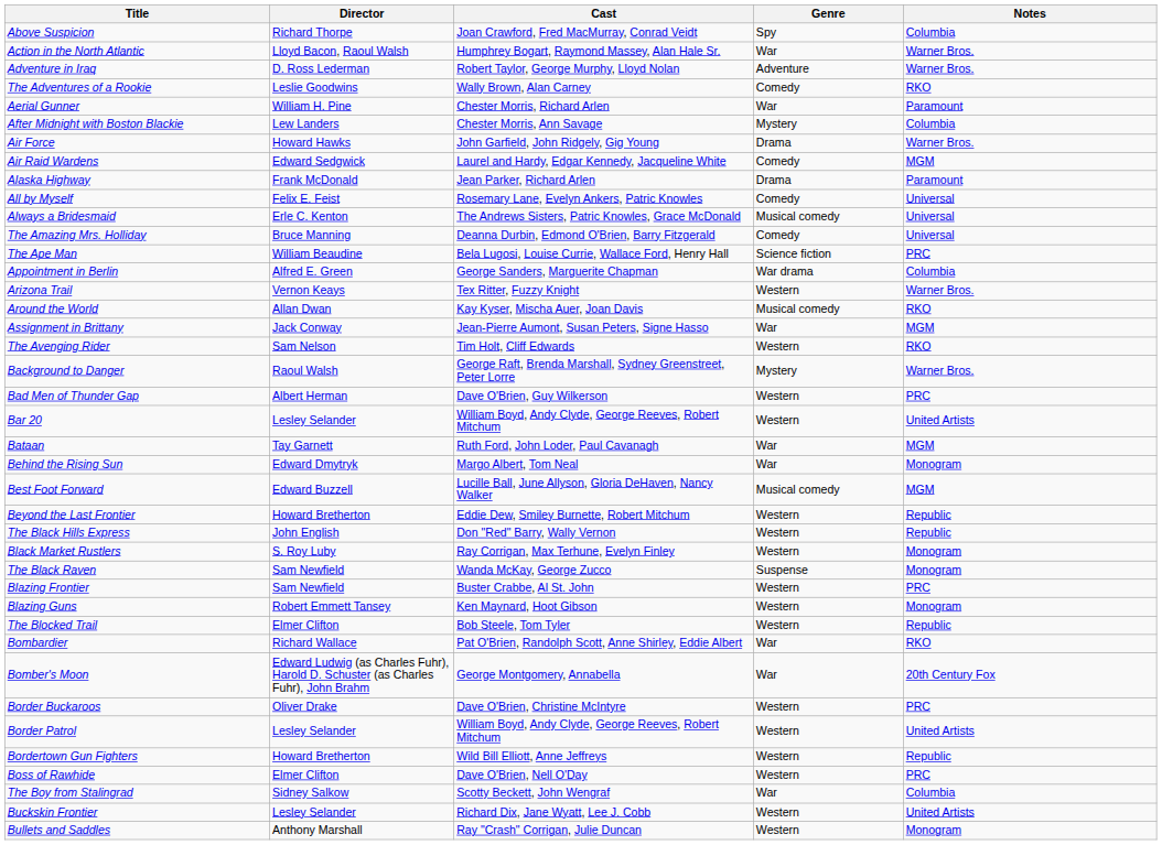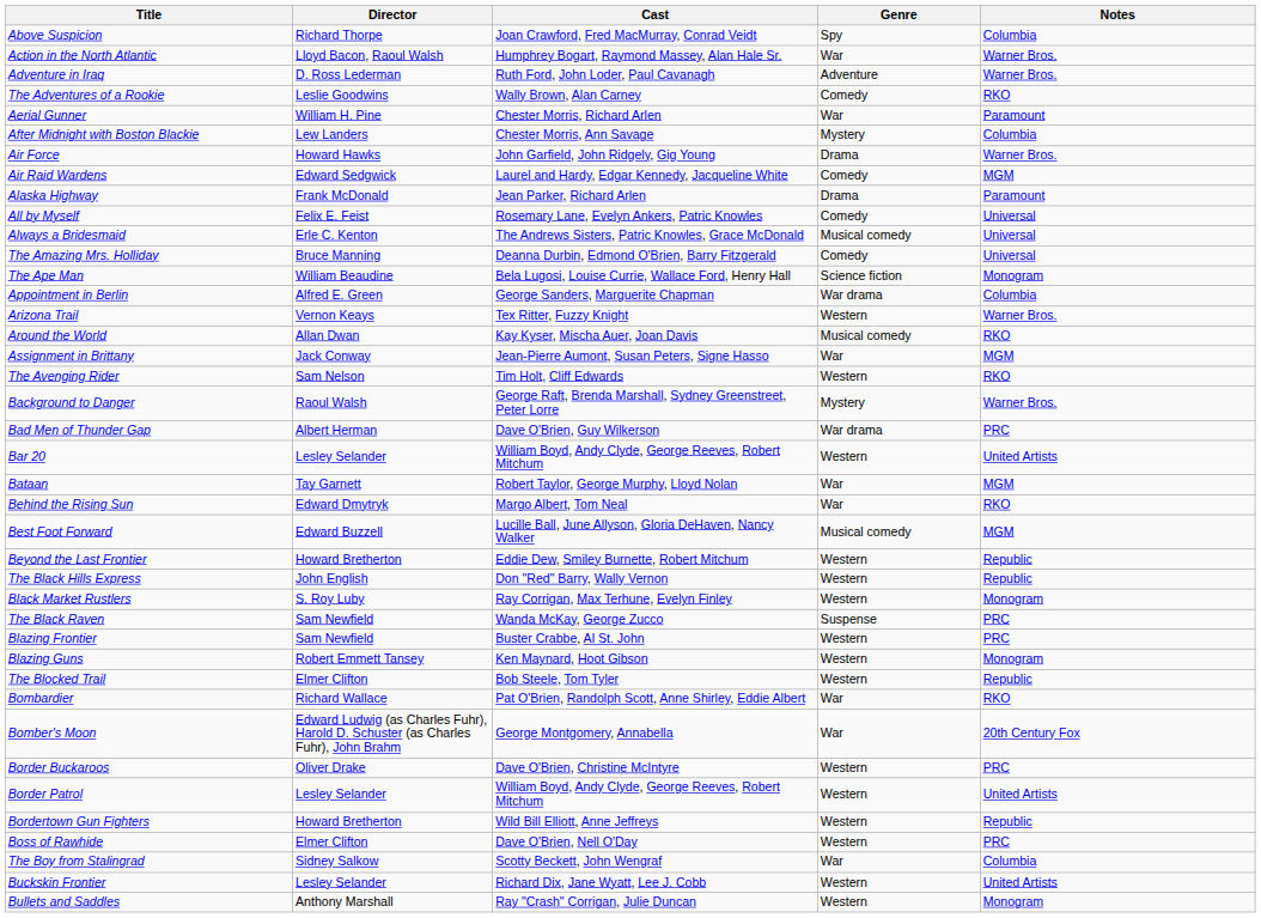 <table class="wikitable" style="width:100%;">
 <tr>
 <th style="width:23%;">Title</th>
 <th style="width:16%;">Director</th>
 <th style="width:26%;">Cast</th>
 <th style="width:13%;">Genre</th>
 <th style="width:22%;">Notes</th>
 </tr>
 <tr>
 <td><em><a href='#'>Above Suspicion</a></em></td>
 <td><a href='#'>Richard Thorpe</a></td>
 <td><a href='#'>Joan Crawford</a>, <a href='#'>Fred MacMurray</a>, <a href='#'>Conrad Veidt</a></td>
 <td>Spy</td>
 <td><a href='#'>Columbia</a></td>
 </tr>
 <tr>
 <td><em><a href='#'>Action in the North Atlantic</a></em></td>
 <td><a href='#'>Lloyd Bacon</a>, <a href='#'>Raoul Walsh</a></td>
 <td><a href='#'>Humphrey Bogart</a>, <a href='#'>Raymond Massey</a>, <a href='#'>Alan Hale Sr.</a></td>
 <td>War</td>
 <td><a href='#'>Warner Bros.</a></td>
 </tr>
 <tr>
 <td><em><a href='#'>Adventure in Iraq</a></em></td>
 <td><a href='#'>D. Ross Lederman</a></td>
-<td><a href='#'>Robert Taylor</a>, <a href='#'>George Murphy</a>, <a href='#'>Lloyd Nolan</a></td>
+<td><a href='#'>Ruth Ford</a>, <a href='#'>John Loder</a>, <a href='#'>Paul Cavanagh</a></td>
 <td>Adventure</td>
 <td><a href='#'>Warner Bros.</a></td>
 </tr>
 <tr>
 <td><em><a href='#'>The Adventures of a Rookie</a></em></td>
 <td><a href='#'>Leslie Goodwins</a></td>
 <td><a href='#'>Wally Brown</a>, <a href='#'>Alan Carney</a></td>
 <td>Comedy</td>
 <td><a href='#'>RKO</a></td>
 </tr>
 <tr>
 <td><em><a href='#'>Aerial Gunner</a></em></td>
 <td><a href='#'>William H. Pine</a></td>
 <td><a href='#'>Chester Morris</a>, <a href='#'>Richard Arlen</a></td>
 <td>War</td>
 <td><a href='#'>Paramount</a></td>
 </tr>
 <tr>
 <td><em><a href='#'>After Midnight with Boston Blackie</a></em></td>
 <td><a href='#'>Lew Landers</a></td>
 <td><a href='#'>Chester Morris</a>, <a href='#'>Ann Savage</a></td>
 <td>Mystery</td>
 <td><a href='#'>Columbia</a></td>
 </tr>
 <tr>
 <td><em><a href='#'>Air Force</a></em></td>
 <td><a href='#'>Howard Hawks</a></td>
 <td><a href='#'>John Garfield</a>, <a href='#'>John Ridgely</a>, <a href='#'>Gig Young</a></td>
 <td>Drama</td>
 <td><a href='#'>Warner Bros.</a></td>
 </tr>
 <tr>
 <td><em><a href='#'>Air Raid Wardens</a></em></td>
 <td><a href='#'>Edward Sedgwick</a></td>
 <td><a href='#'>Laurel and Hardy</a>, <a href='#'>Edgar Kennedy</a>, <a href='#'>Jacqueline White</a></td>
 <td>Comedy</td>
 <td><a href='#'>MGM</a></td>
 </tr>
 <tr>
 <td><em><a href='#'>Alaska Highway</a></em></td>
 <td><a href='#'>Frank McDonald</a></td>
 <td><a href='#'>Jean Parker</a>, <a href='#'>Richard Arlen</a></td>
 <td>Drama</td>
 <td><a href='#'>Paramount</a></td>
 </tr>
 <tr>
 <td><em><a href='#'>All by Myself</a></em></td>
 <td><a href='#'>Felix E. Feist</a></td>
 <td><a href='#'>Rosemary Lane</a>, <a href='#'>Evelyn Ankers</a>, <a href='#'>Patric Knowles</a></td>
 <td>Comedy</td>
 <td><a href='#'>Universal</a></td>
 </tr>
 <tr>
 <td><em><a href='#'>Always a Bridesmaid</a></em></td>
 <td><a href='#'>Erle C. Kenton</a></td>
 <td><a href='#'>The Andrews Sisters</a>, <a href='#'>Patric Knowles</a>, <a href='#'>Grace McDonald</a></td>
 <td>Musical comedy</td>
 <td><a href='#'>Universal</a></td>
 </tr>
 <tr>
 <td><em><a href='#'>The Amazing Mrs. Holliday</a></em></td>
 <td><a href='#'>Bruce Manning</a></td>
 <td><a href='#'>Deanna Durbin</a>, <a href='#'>Edmond O'Brien</a>, <a href='#'>Barry Fitzgerald</a></td>
 <td>Comedy</td>
 <td><a href='#'>Universal</a></td>
 </tr>
 <tr>
 <td><em><a href='#'>The Ape Man</a></em></td>
 <td><a href='#'>William Beaudine</a></td>
 <td><a href='#'>Bela Lugosi</a>, <a href='#'>Louise Currie</a>, <a href='#'>Wallace Ford</a>, Henry Hall</td>
 <td>Science fiction</td>
-<td><a href='#'>PRC</a></td>
+<td><a href='#'>Monogram</a></td>
 </tr>
 <tr>
 <td><em><a href='#'>Appointment in Berlin</a></em></td>
 <td><a href='#'>Alfred E. Green</a></td>
 <td><a href='#'>George Sanders</a>, <a href='#'>Marguerite Chapman</a></td>
 <td>War drama</td>
 <td><a href='#'>Columbia</a></td>
 </tr>
 <tr>
 <td><em><a href='#'>Arizona Trail</a></em></td>
 <td><a href='#'>Vernon Keays</a></td>
 <td><a href='#'>Tex Ritter</a>, <a href='#'>Fuzzy Knight</a></td>
 <td>Western</td>
 <td><a href='#'>Warner Bros.</a></td>
 </tr>
 <tr>
 <td><em><a href='#'>Around the World</a></em></td>
 <td><a href='#'>Allan Dwan</a></td>
 <td><a href='#'>Kay Kyser</a>, <a href='#'>Mischa Auer</a>, <a href='#'>Joan Davis</a></td>
 <td>Musical comedy</td>
 <td><a href='#'>RKO</a></td>
 </tr>
 <tr>
 <td><em><a href='#'>Assignment in Brittany</a></em></td>
 <td><a href='#'>Jack Conway</a></td>
 <td><a href='#'>Jean-Pierre Aumont</a>, <a href='#'>Susan Peters</a>, <a href='#'>Signe Hasso</a></td>
 <td>War</td>
 <td><a href='#'>MGM</a></td>
 </tr>
 <tr>
 <td><em><a href='#'>The Avenging Rider</a></em></td>
 <td><a href='#'>Sam Nelson</a></td>
 <td><a href='#'>Tim Holt</a>, <a href='#'>Cliff Edwards</a></td>
 <td>Western</td>
 <td><a href='#'>RKO</a></td>
 </tr>
 <tr>
 <td><em><a href='#'>Background to Danger</a></em></td>
 <td><a href='#'>Raoul Walsh</a></td>
 <td><a href='#'>George Raft</a>, <a href='#'>Brenda Marshall</a>, <a href='#'>Sydney Greenstreet</a>, <a href='#'>Peter Lorre</a></td>
 <td>Mystery</td>
 <td><a href='#'>Warner Bros.</a></td>
 </tr>
 <tr>
 <td><em><a href='#'>Bad Men of Thunder Gap</a></em></td>
 <td><a href='#'>Albert Herman</a></td>
 <td><a href='#'>Dave O'Brien</a>, <a href='#'>Guy Wilkerson</a></td>
-<td>Western</td>
+<td>War drama</td>
 <td><a href='#'>PRC</a></td>
 </tr>
 <tr>
 <td><em><a href='#'>Bar 20</a></em></td>
 <td><a href='#'>Lesley Selander</a></td>
 <td><a href='#'>William Boyd</a>, <a href='#'>Andy Clyde</a>, <a href='#'>George Reeves</a>, <a href='#'>Robert Mitchum</a></td>
 <td>Western</td>
 <td><a href='#'>United Artists</a></td>
 </tr>
 <tr>
 <td><em><a href='#'>Bataan</a></em></td>
 <td><a href='#'>Tay Garnett</a></td>
-<td><a href='#'>Ruth Ford</a>, <a href='#'>John Loder</a>, <a href='#'>Paul Cavanagh</a></td>
+<td><a href='#'>Robert Taylor</a>, <a href='#'>George Murphy</a>, <a href='#'>Lloyd Nolan</a></td>
 <td>War</td>
 <td><a href='#'>MGM</a></td>
 </tr>
 <tr>
 <td><em><a href='#'>Behind the Rising Sun</a></em></td>
 <td><a href='#'>Edward Dmytryk</a></td>
 <td><a href='#'>Margo Albert</a>, <a href='#'>Tom Neal</a></td>
 <td>War</td>
-<td><a href='#'>Monogram</a></td>
+<td><a href='#'>RKO</a></td>
 </tr>
 <tr>
 <td><em><a href='#'>Best Foot Forward</a></em></td>
 <td><a href='#'>Edward Buzzell</a></td>
 <td><a href='#'>Lucille Ball</a>, <a href='#'>June Allyson</a>, <a href='#'>Gloria DeHaven</a>, <a href='#'>Nancy Walker</a></td>
 <td>Musical comedy</td>
 <td><a href='#'>MGM</a></td>
 </tr>
 <tr>
 <td><em><a href='#'>Beyond the Last Frontier</a></em></td>
 <td><a href='#'>Howard Bretherton</a></td>
 <td><a href='#'>Eddie Dew</a>, <a href='#'>Smiley Burnette</a>, <a href='#'>Robert Mitchum</a></td>
 <td>Western</td>
 <td><a href='#'>Republic</a></td>
 </tr>
 <tr>
 <td><em><a href='#'>The Black Hills Express</a></em></td>
 <td><a href='#'>John English</a></td>
 <td><a href='#'>Don "Red" Barry</a>, <a href='#'>Wally Vernon</a></td>
 <td>Western</td>
 <td><a href='#'>Republic</a></td>
 </tr>
 <tr>
 <td><em><a href='#'>Black Market Rustlers</a></em></td>
 <td><a href='#'>S. Roy Luby</a></td>
 <td><a href='#'>Ray Corrigan</a>, <a href='#'>Max Terhune</a>, <a href='#'>Evelyn Finley</a></td>
 <td>Western</td>
 <td><a href='#'>Monogram</a></td>
 </tr>
 <tr>
 <td><em><a href='#'>The Black Raven</a></em></td>
 <td><a href='#'>Sam Newfield</a></td>
 <td><a href='#'>Wanda McKay</a>, <a href='#'>George Zucco</a></td>
 <td>Suspense</td>
-<td><a href='#'>Monogram</a></td>
+<td><a href='#'>PRC</a></td>
 </tr>
 <tr>
 <td><em><a href='#'>Blazing Frontier</a></em></td>
 <td><a href='#'>Sam Newfield</a></td>
 <td><a href='#'>Buster Crabbe</a>, <a href='#'>Al St. John</a></td>
 <td>Western</td>
 <td><a href='#'>PRC</a></td>
 </tr>
 <tr>
 <td><em><a href='#'>Blazing Guns</a></em></td>
 <td><a href='#'>Robert Emmett Tansey</a></td>
 <td><a href='#'>Ken Maynard</a>, <a href='#'>Hoot Gibson</a></td>
 <td>Western</td>
 <td><a href='#'>Monogram</a></td>
 </tr>
 <tr>
 <td><em><a href='#'>The Blocked Trail</a></em></td>
 <td><a href='#'>Elmer Clifton</a></td>
 <td><a href='#'>Bob Steele</a>, <a href='#'>Tom Tyler</a></td>
 <td>Western</td>
 <td><a href='#'>Republic</a></td>
 </tr>
 <tr>
 <td><em><a href='#'>Bombardier</a></em></td>
 <td><a href='#'>Richard Wallace</a></td>
 <td><a href='#'>Pat O'Brien</a>, <a href='#'>Randolph Scott</a>, <a href='#'>Anne Shirley</a>, <a href='#'>Eddie Albert</a></td>
 <td>War</td>
 <td><a href='#'>RKO</a></td>
 </tr>
 <tr>
 <td><em><a href='#'>Bomber's Moon</a></em></td>
 <td><a href='#'>Edward Ludwig</a> (as Charles Fuhr), <a href='#'>Harold D. Schuster</a> (as Charles Fuhr), <a href='#'>John Brahm</a></td>
 <td><a href='#'>George Montgomery</a>, <a href='#'>Annabella</a></td>
 <td>War</td>
 <td><a href='#'>20th Century Fox</a></td>
 </tr>
 <tr>
 <td><em><a href='#'>Border Buckaroos</a></em></td>
 <td><a href='#'>Oliver Drake</a></td>
 <td><a href='#'>Dave O'Brien</a>, <a href='#'>Christine McIntyre</a></td>
 <td>Western</td>
 <td><a href='#'>PRC</a></td>
 </tr>
 <tr>
 <td><em><a href='#'>Border Patrol</a></em></td>
 <td><a href='#'>Lesley Selander</a></td>
 <td><a href='#'>William Boyd</a>, <a href='#'>Andy Clyde</a>, <a href='#'>George Reeves</a>, <a href='#'>Robert Mitchum</a></td>
 <td>Western</td>
 <td><a href='#'>United Artists</a></td>
 </tr>
 <tr>
 <td><em><a href='#'>Bordertown Gun Fighters</a></em></td>
 <td><a href='#'>Howard Bretherton</a></td>
 <td><a href='#'>Wild Bill Elliott</a>, <a href='#'>Anne Jeffreys</a></td>
 <td>Western</td>
 <td><a href='#'>Republic</a></td>
 </tr>
 <tr>
 <td><em><a href='#'>Boss of Rawhide</a></em></td>
 <td><a href='#'>Elmer Clifton</a></td>
 <td><a href='#'>Dave O'Brien</a>, <a href='#'>Nell O'Day</a></td>
 <td>Western</td>
 <td><a href='#'>PRC</a></td>
 </tr>
 <tr>
 <td><em><a href='#'>The Boy from Stalingrad</a></em></td>
 <td><a href='#'>Sidney Salkow</a></td>
 <td><a href='#'>Scotty Beckett</a>, <a href='#'>John Wengraf</a></td>
 <td>War</td>
 <td><a href='#'>Columbia</a></td>
 </tr>
 <tr>
 <td><em><a href='#'>Buckskin Frontier</a></em></td>
 <td><a href='#'>Lesley Selander</a></td>
 <td><a href='#'>Richard Dix</a>, <a href='#'>Jane Wyatt</a>, <a href='#'>Lee J. Cobb</a></td>
 <td>Western</td>
 <td><a href='#'>United Artists</a></td>
 </tr>
 <tr>
 <td><em><a href='#'>Bullets and Saddles</a></em></td>
 <td>Anthony Marshall</td>
 <td><a href='#'>Ray "Crash" Corrigan</a>, <a href='#'>Julie Duncan</a></td>
 <td>Western</td>
 <td><a href='#'>Monogram</a></td>
 </tr>
 </table>
